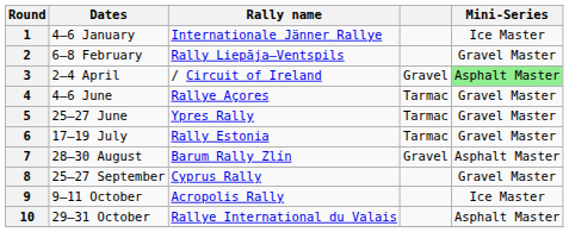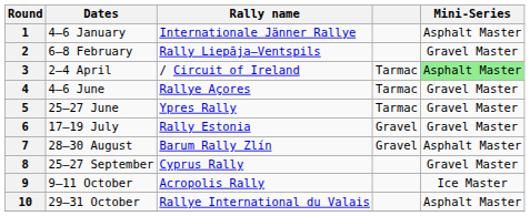 <table class="wikitable" style="font-size: 95%">
 <tr>
 <th>Round</th>
 <th>Dates</th>
 <th>Rally name</th>
 <th></th>
 <th>Mini-Series</th>
 </tr>
 <tr>
 <th>1</th>
 <td>4–6 January</td>
 <td> <a href='#'>Internationale Jänner Rallye</a></td>
 <td align="center"></td>
-<td align="center">Ice Master</td>
+<td align="center">Asphalt Master</td>
 </tr>
 <tr>
 <th>2</th>
 <td>6–8 February</td>
 <td> <a href='#'>Rally Liepāja–Ventspils</a></td>
 <td align="center"></td>
 <td align="center">Gravel Master</td>
 </tr>
 <tr>
 <th>3</th>
 <td>2–4 April</td>
 <td>/ <a href='#'>Circuit of Ireland</a></td>
-<td align="center">Gravel</td>
+<td align="center">Tarmac</td>
 <td align="center" style="background: lightgreen;">Asphalt Master</td>
 </tr>
 <tr>
 <th>4</th>
 <td>4–6 June</td>
 <td> <a href='#'>Rallye Açores</a></td>
 <td align="center">Tarmac</td>
 <td align="center">Gravel Master</td>
 </tr>
 <tr>
 <th>5</th>
 <td>25–27 June</td>
 <td> <a href='#'>Ypres Rally</a></td>
 <td align="center">Tarmac</td>
 <td align="center">Gravel Master</td>
 </tr>
 <tr>
 <th>6</th>
 <td>17–19 July</td>
 <td> <a href='#'>Rally Estonia</a></td>
-<td align="center">Tarmac</td>
+<td align="center">Gravel</td>
 <td align="center">Gravel Master</td>
 </tr>
 <tr>
 <th>7</th>
 <td>28–30 August</td>
 <td> <a href='#'>Barum Rally Zlín</a></td>
 <td align="center">Gravel</td>
 <td align="center">Asphalt Master</td>
 </tr>
 <tr>
 <th>8</th>
 <td>25–27 September</td>
 <td> <a href='#'>Cyprus Rally</a></td>
 <td align="center"></td>
 <td align="center">Gravel Master</td>
 </tr>
 <tr>
 <th>9</th>
 <td>9–11 October</td>
 <td> <a href='#'>Acropolis Rally</a></td>
 <td align="center"></td>
 <td align="center">Ice Master</td>
 </tr>
 <tr>
 <th>10</th>
 <td>29–31 October</td>
 <td> <a href='#'>Rallye International du Valais</a></td>
 <td align="center"></td>
 <td align="center">Asphalt Master</td>
 </tr>
 <tr>
 </tr>
 </table>
